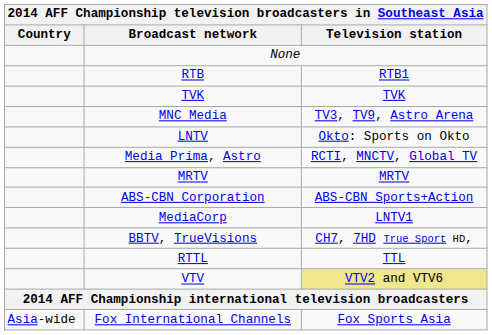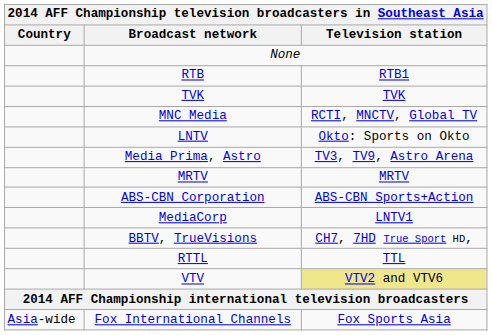 <table class="wikitable" style="font-size:95%; text-align:center;">
 <tr>
 <th colspan="5">2014 AFF Championship television broadcasters in <a href='#'>Southeast Asia</a></th>
 </tr>
 <tr .>
 <th>Country</th>
 <th>Broadcast network</th>
 <th>Television station</th>
 </tr>
 <tr>
 <td align="left"></td>
 <td rowspan="1" colspan="2"><em>None</em></td>
 </tr>
 <tr>
 <td align="left"></td>
 <td><a href='#'>RTB</a></td>
 <td><a href='#'>RTB1</a></td>
 </tr>
 <tr>
 <td align="left"></td>
 <td><a href='#'>TVK</a></td>
 <td><a href='#'>TVK</a></td>
 </tr>
 <tr>
 <td align="left"></td>
 <td><a href='#'>MNC Media</a></td>
-<td><a href='#'>TV3</a>, <a href='#'>TV9</a>, <a href='#'>Astro Arena</a></td>
+<td><a href='#'>RCTI</a>, <a href='#'>MNCTV</a>, <a href='#'>Global TV</a></td>
 </tr>
 <tr>
 <td align="left"></td>
 <td><a href='#'>LNTV</a></td>
 <td><a href='#'>Okto</a>: Sports on Okto</td>
 </tr>
 <tr>
 <td align="left"></td>
 <td><a href='#'>Media Prima</a>, <a href='#'>Astro</a></td>
-<td><a href='#'>RCTI</a>, <a href='#'>MNCTV</a>, <a href='#'>Global TV</a></td>
+<td><a href='#'>TV3</a>, <a href='#'>TV9</a>, <a href='#'>Astro Arena</a></td>
 </tr>
 <tr>
 <td align="left"></td>
 <td><a href='#'>MRTV</a></td>
 <td><a href='#'>MRTV</a></td>
 </tr>
 <tr>
 <td align="left"></td>
 <td><a href='#'>ABS-CBN Corporation</a></td>
 <td><a href='#'>ABS-CBN Sports+Action</a></td>
 </tr>
 <tr>
 <td align="left"></td>
 <td><a href='#'>MediaCorp</a></td>
 <td><a href='#'>LNTV1</a></td>
 </tr>
 <tr>
 <td align="left"></td>
 <td><a href='#'>BBTV</a>, <a href='#'>TrueVisions</a></td>
 <td><a href='#'>CH7</a>, <a href='#'>7HD</a> <small> <a href='#'>True Sport</a> HD</small>,</td>
 </tr>
 <tr>
 <td align="left"></td>
 <td><a href='#'>RTTL</a></td>
 <td><a href='#'>TTL</a></td>
 </tr>
 <tr>
 <td align="left"></td>
 <td><a href='#'>VTV</a></td>
 <td style="background: khaki;"><a href='#'>VTV2</a> and VTV6</td>
 </tr>
 <tr>
 <th colspan="5">2014 AFF Championship international television broadcasters</th>
 </tr>
 <tr>
 <td align="left"><a href='#'>Asia</a>-wide</td>
 <td><a href='#'>Fox International Channels</a></td>
 <td><a href='#'>Fox Sports Asia</a></td>
 </tr>
 </table>
